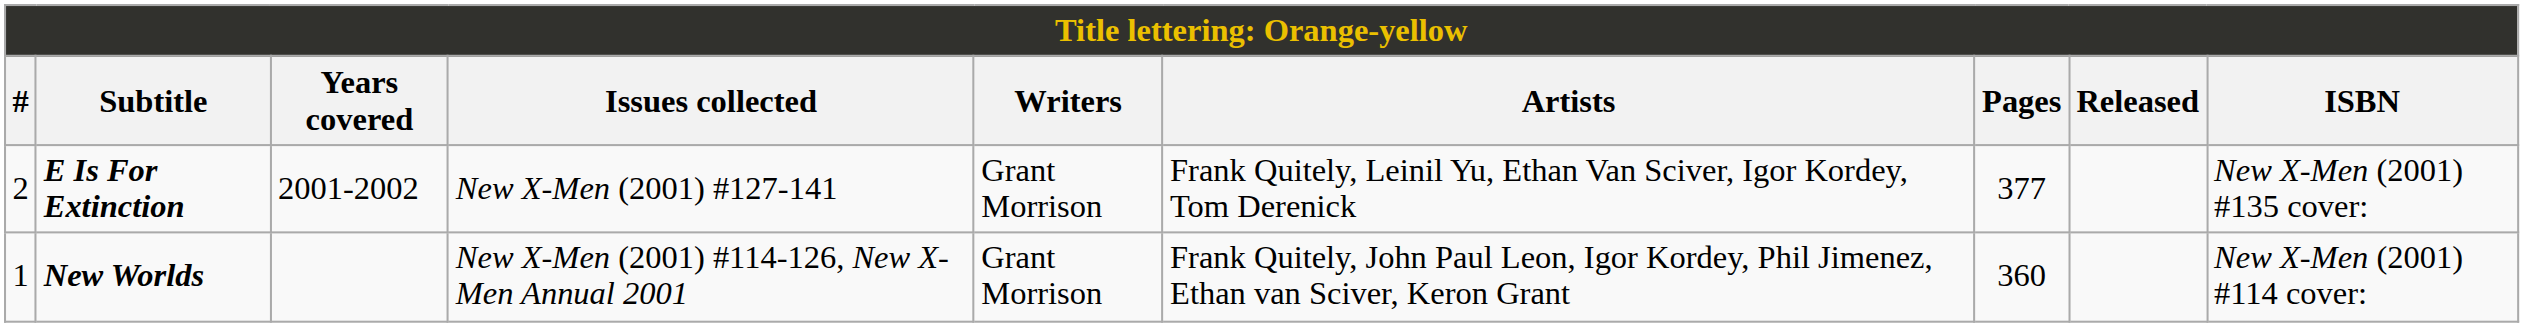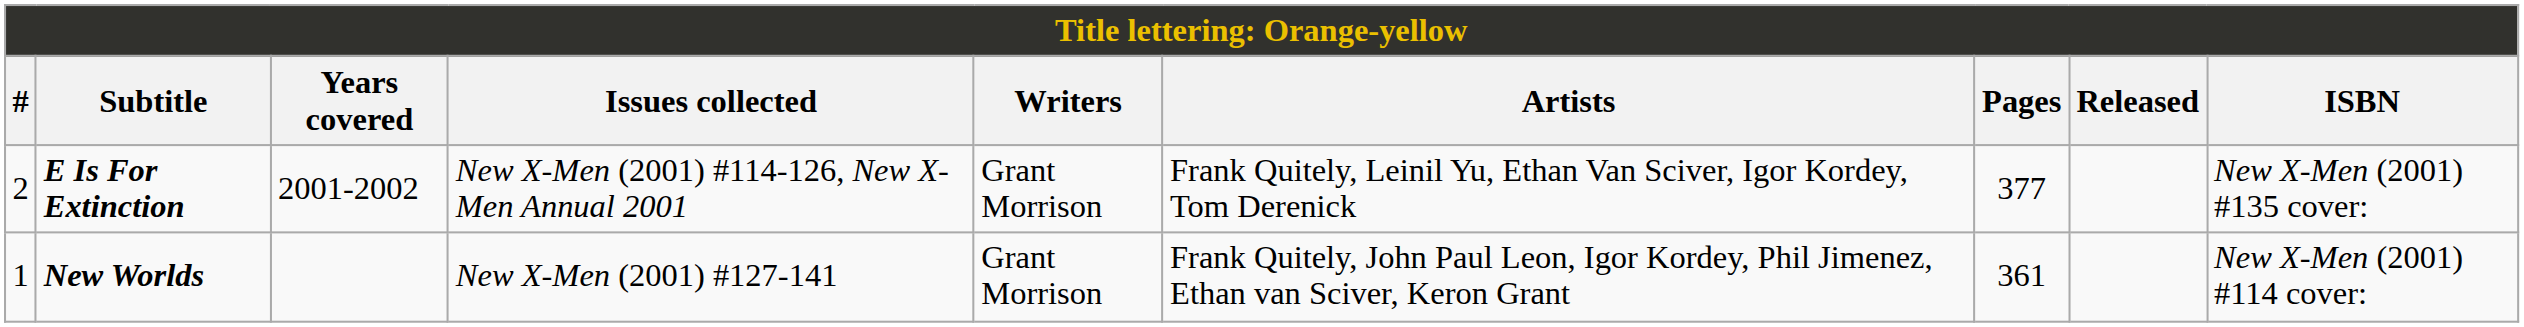 <table class="wikitable sortable" width=98%>
 <tr>
 <th colspan=9 style="background-color: #31312D; color: #EBC000;">Title lettering: Orange-yellow</th>
 </tr>
 <tr>
 <th class="unsortable">#</th>
 <th class="unsortable">Subtitle</th>
 <th>Years covered</th>
 <th class="unsortable">Issues collected</th>
 <th class="unsortable">Writers</th>
 <th class="unsortable">Artists</th>
 <th class="unsortable">Pages</th>
 <th>Released</th>
 <th class="unsortable">ISBN</th>
 </tr>
 <tr>
 <td>2</td>
 <td><strong><em>E Is For Extinction</em></strong></td>
 <td>2001-2002</td>
-<td><em>New X-Men</em> (2001) #127-141</td>
+<td><em>New X-Men</em> (2001) #114-126, <em>New X-Men Annual 2001</em></td>
 <td>Grant Morrison</td>
 <td>Frank Quitely, Leinil Yu, Ethan Van Sciver, Igor Kordey, Tom Derenick</td>
 <td style="text-align: center;">377</td>
 <td></td>
 <td><em>New X-Men</em> (2001) #135 cover: </td>
 </tr>
 <tr>
 <td>1</td>
 <td><strong><em>New Worlds</em></strong></td>
 <td></td>
-<td><em>New X-Men</em> (2001) #114-126, <em>New X-Men Annual 2001</em></td>
+<td><em>New X-Men</em> (2001) #127-141</td>
 <td>Grant Morrison</td>
 <td>Frank Quitely, John Paul Leon, Igor Kordey, Phil Jimenez, Ethan van Sciver, Keron Grant</td>
-<td style="text-align: center;">360</td>
+<td style="text-align: center;">361</td>
 <td></td>
 <td><em>New X-Men</em> (2001) #114 cover: </td>
 </tr>
 </table>
